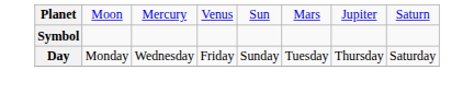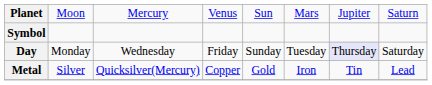 <table class="wikitable" style="margin:1em auto; text-align:center;">
 <tr>
 <th>Planet</th>
 <td><a href='#'>Moon</a></td>
 <td><a href='#'>Mercury</a></td>
 <td><a href='#'>Venus</a></td>
 <td><a href='#'>Sun</a></td>
 <td><a href='#'>Mars</a></td>
 <td><a href='#'>Jupiter</a></td>
 <td><a href='#'>Saturn</a></td>
 </tr>
 <tr>
 <th>Symbol</th>
 <td></td>
 <td></td>
 <td></td>
 <td></td>
 <td></td>
 <td></td>
 <td></td>
 </tr>
 <tr>
 <th>Day</th>
 <td>Monday</td>
 <td>Wednesday</td>
 <td>Friday</td>
 <td>Sunday</td>
 <td>Tuesday</td>
-<td>Thursday</td>
+<td style="background: lavender;">Thursday</td>
 <td>Saturday</td>
+</tr>
+<tr>
+<th>Metal</th>
+<td><a href='#'>Silver</a></td>
+<td><a href='#'>Quicksilver(Mercury)</a></td>
+<td><a href='#'>Copper</a></td>
+<td><a href='#'>Gold</a></td>
+<td><a href='#'>Iron</a></td>
+<td><a href='#'>Tin</a></td>
+<td><a href='#'>Lead</a></td>
 </tr>
 <tr>
 </tr>
 </table>
